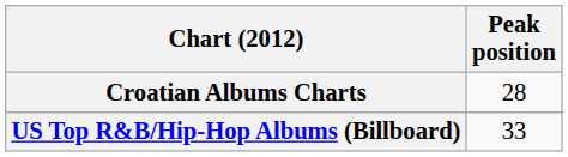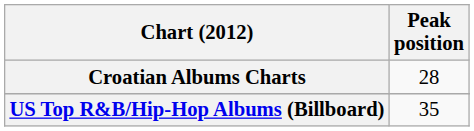 <table class="wikitable plainrowheaders">
 <tr>
 <th scope="col">Chart (2012)</th>
 <th scope="col">Peak<br>position</th>
 </tr>
 <tr>
 <th scope="row">Croatian Albums Charts</th>
 <td align="center">28</td>
 </tr>
 <tr>
 </tr>
 <tr>
 </tr>
 <tr>
 </tr>
 <tr>
 <th scope="row"><a href='#'>US Top R&B/Hip-Hop Albums</a> (Billboard)</th>
-<td align="center">33</td>
+<td align="center">35</td>
 </tr>
 </table>
